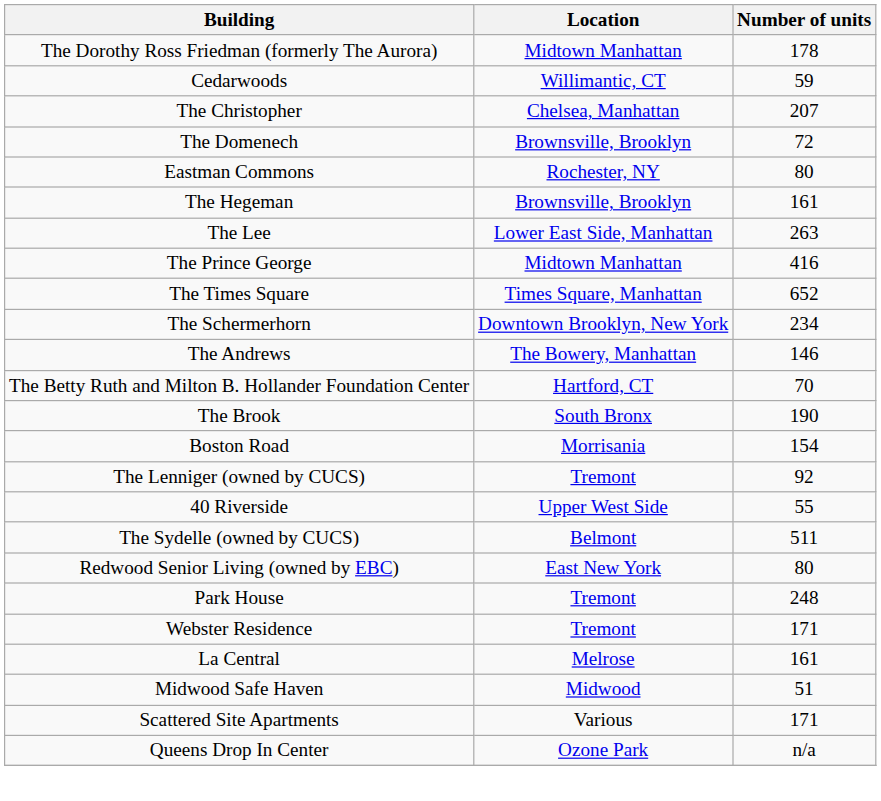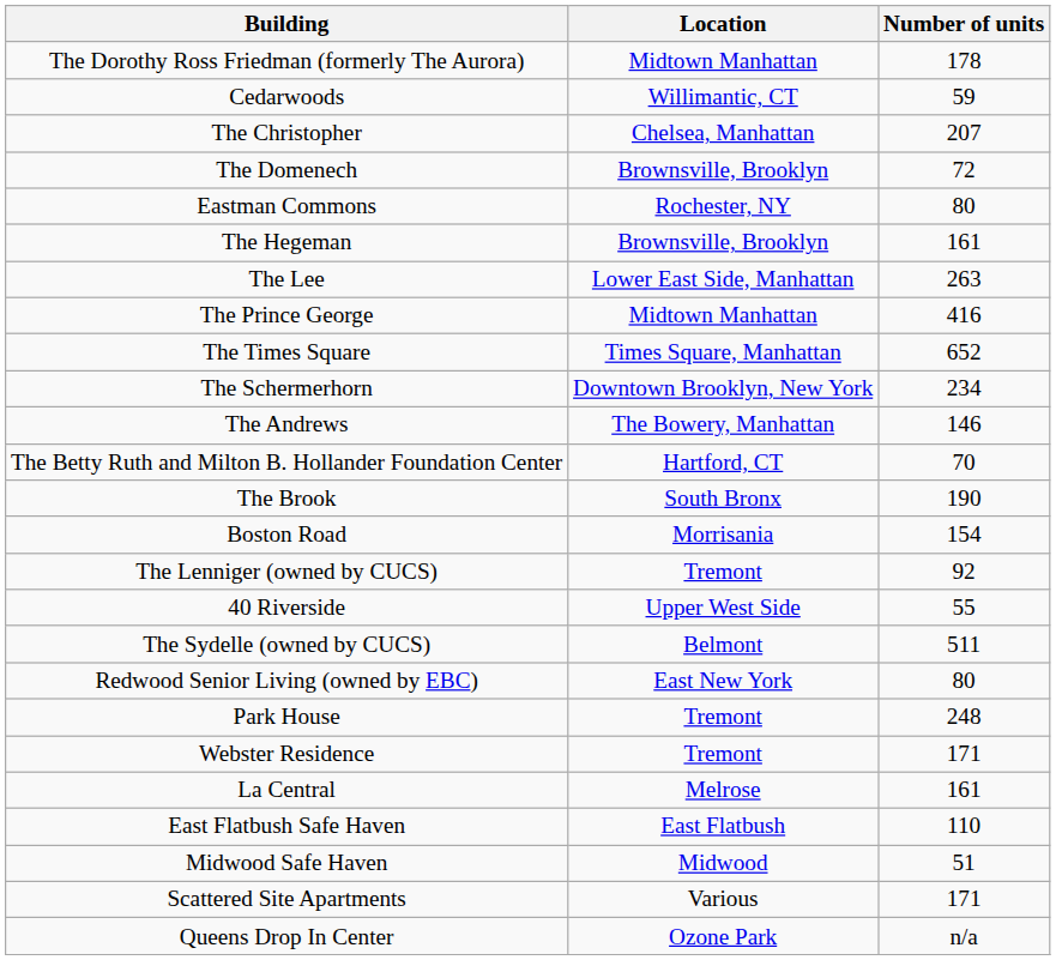 <table class="sortable wikitable" style="text-align: center;">
 <tr>
 <th>Building</th>
 <th>Location</th>
 <th>Number of units</th>
 </tr>
 <tr>
 <td>The Dorothy Ross Friedman (formerly The Aurora)</td>
 <td><a href='#'>Midtown Manhattan</a></td>
 <td>178</td>
 </tr>
 <tr>
 <td>Cedarwoods</td>
 <td><a href='#'>Willimantic, CT</a></td>
 <td>59</td>
 </tr>
 <tr>
 <td>The Christopher</td>
 <td><a href='#'>Chelsea, Manhattan</a></td>
 <td>207</td>
 </tr>
 <tr>
 <td>The Domenech</td>
 <td><a href='#'>Brownsville, Brooklyn</a></td>
 <td>72</td>
 </tr>
 <tr>
 <td>Eastman Commons</td>
 <td><a href='#'>Rochester, NY</a></td>
 <td>80</td>
 </tr>
 <tr>
 <td>The Hegeman</td>
 <td><a href='#'>Brownsville, Brooklyn</a></td>
 <td>161</td>
 </tr>
 <tr>
 <td>The Lee</td>
 <td><a href='#'>Lower East Side, Manhattan</a></td>
 <td>263</td>
 </tr>
 <tr>
 <td>The Prince George</td>
 <td><a href='#'>Midtown Manhattan</a></td>
 <td>416</td>
 </tr>
 <tr>
 <td>The Times Square</td>
 <td><a href='#'>Times Square, Manhattan</a></td>
 <td>652</td>
 </tr>
 <tr>
 <td>The Schermerhorn</td>
 <td><a href='#'>Downtown Brooklyn, New York</a></td>
 <td>234</td>
 </tr>
 <tr>
 <td>The Andrews</td>
 <td><a href='#'>The Bowery, Manhattan</a></td>
 <td>146</td>
 </tr>
 <tr>
 <td>The Betty Ruth and Milton B. Hollander Foundation Center</td>
 <td><a href='#'>Hartford, CT</a></td>
 <td>70</td>
 </tr>
 <tr>
 <td>The Brook</td>
 <td><a href='#'>South Bronx</a></td>
 <td>190</td>
 </tr>
 <tr>
 <td>Boston Road</td>
 <td><a href='#'>Morrisania</a></td>
 <td>154</td>
 </tr>
 <tr>
 <td>The Lenniger (owned by CUCS)</td>
 <td><a href='#'>Tremont</a></td>
 <td>92</td>
 </tr>
 <tr>
 <td>40 Riverside</td>
 <td><a href='#'>Upper West Side</a></td>
 <td>55</td>
 </tr>
 <tr>
 <td>The Sydelle (owned by CUCS)</td>
 <td><a href='#'>Belmont</a></td>
 <td>511</td>
 </tr>
 <tr>
 <td>Redwood Senior Living (owned by <a href='#'>EBC</a>)</td>
 <td><a href='#'>East New York</a></td>
 <td>80</td>
 </tr>
 <tr>
 <td>Park House</td>
 <td><a href='#'>Tremont</a></td>
 <td>248</td>
 </tr>
 <tr>
 <td>Webster Residence</td>
 <td><a href='#'>Tremont</a></td>
 <td>171</td>
 </tr>
 <tr>
 <td>La Central</td>
 <td><a href='#'>Melrose</a></td>
 <td>161</td>
 </tr>
 <tr>
+<td>East Flatbush Safe Haven</td>
+<td><a href='#'>East Flatbush</a></td>
+<td>110</td>
+</tr>
+<tr>
 <td>Midwood Safe Haven</td>
 <td><a href='#'>Midwood</a></td>
 <td>51</td>
 </tr>
 <tr>
 <td>Scattered Site Apartments</td>
 <td>Various</td>
 <td>171</td>
 </tr>
 <tr>
 <td>Queens Drop In Center</td>
 <td><a href='#'>Ozone Park</a></td>
 <td>n/a</td>
 </tr>
 <tr>
 </tr>
 </table>
